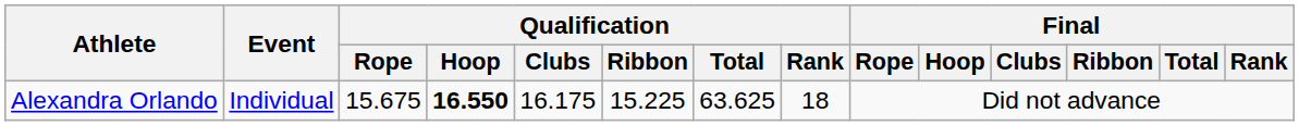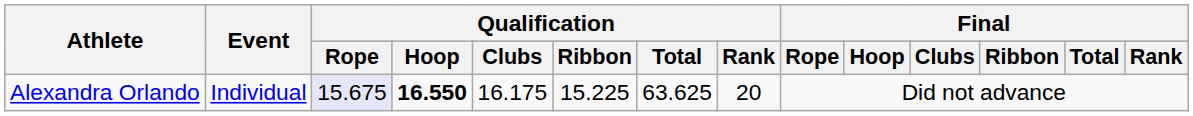 <table class="wikitable" style="font-size:90%">
 <tr>
 <th rowspan="2">Athlete</th>
 <th rowspan="2">Event</th>
 <th colspan="6">Qualification</th>
 <th colspan="6">Final</th>
 </tr>
 <tr style="font-size:95%">
 <th>Rope</th>
 <th>Hoop</th>
 <th>Clubs</th>
 <th>Ribbon</th>
 <th>Total</th>
 <th>Rank</th>
 <th>Rope</th>
 <th>Hoop</th>
 <th>Clubs</th>
 <th>Ribbon</th>
 <th>Total</th>
 <th>Rank</th>
 </tr>
 <tr align=center>
 <td align=left><a href='#'>Alexandra Orlando</a></td>
 <td align=left><a href='#'>Individual</a></td>
-<td>15.675</td>
+<td style="background: lavender;">15.675</td>
 <td><strong>16.550</strong></td>
 <td>16.175</td>
 <td>15.225</td>
 <td>63.625</td>
-<td>18</td>
+<td>20</td>
 <td colspan=6>Did not advance</td>
 </tr>
 </table>
